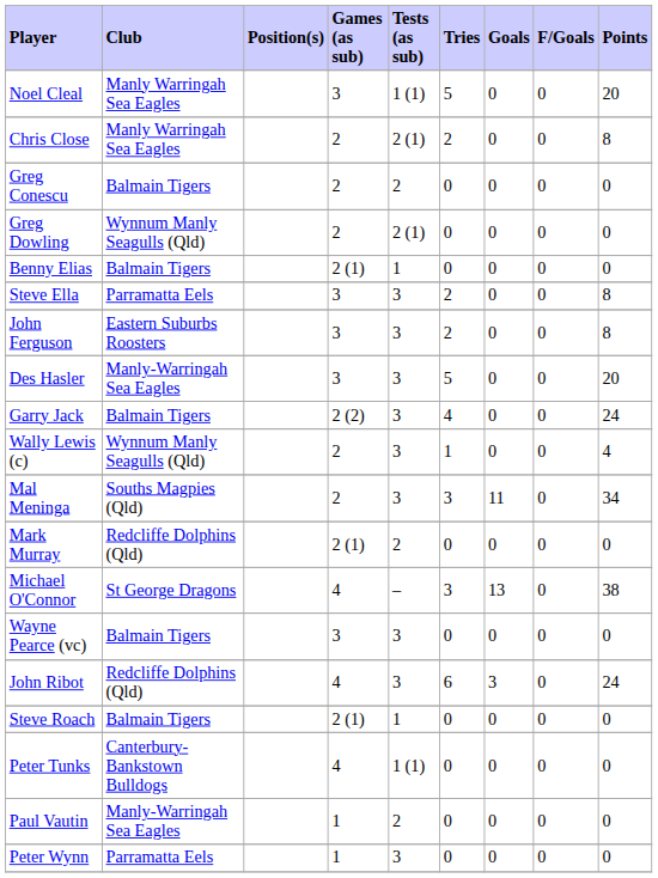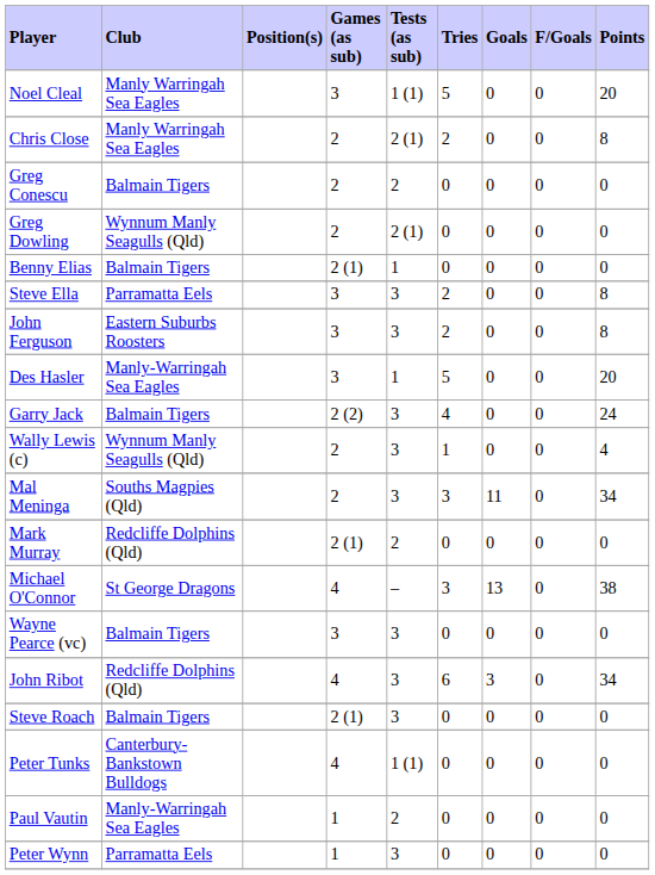 <table class=wikitable>
 <tr bgcolor="#CCCCFF">
 <td><strong>Player</strong></td>
 <td><strong>Club</strong></td>
 <td><strong>Position(s)</strong></td>
 <td><strong>Games<br> (as sub)</strong></td>
 <td><strong>Tests<br> (as sub)</strong></td>
 <td><strong>Tries</strong></td>
 <td><strong>Goals</strong></td>
 <td><strong>F/Goals</strong></td>
 <td><strong>Points</strong></td>
 </tr>
 <tr>
 </tr>
 <tr bgcolor="#FFFFFF">
 <td><a href='#'>Noel Cleal</a></td>
 <td> <a href='#'>Manly Warringah Sea Eagles</a></td>
 <td></td>
 <td>3</td>
 <td>1 (1)</td>
 <td>5</td>
 <td>0</td>
 <td>0</td>
 <td>20</td>
 </tr>
 <tr>
 </tr>
 <tr bgcolor="#FFFFFF">
 <td><a href='#'>Chris Close</a></td>
 <td> <a href='#'>Manly Warringah Sea Eagles</a></td>
 <td></td>
 <td>2</td>
 <td>2 (1)</td>
 <td>2</td>
 <td>0</td>
 <td>0</td>
 <td>8</td>
 </tr>
 <tr>
 </tr>
 <tr bgcolor="#FFFFFF">
 <td><a href='#'>Greg Conescu</a></td>
 <td> <a href='#'>Balmain Tigers</a></td>
 <td></td>
 <td>2</td>
 <td>2</td>
 <td>0</td>
 <td>0</td>
 <td>0</td>
 <td>0</td>
 </tr>
 <tr>
 </tr>
 <tr bgcolor="#FFFFFF">
 <td><a href='#'>Greg Dowling</a></td>
 <td> <a href='#'>Wynnum Manly Seagulls</a> (Qld)</td>
 <td></td>
 <td>2</td>
 <td>2 (1)</td>
 <td>0</td>
 <td>0</td>
 <td>0</td>
 <td>0</td>
 </tr>
 <tr>
 </tr>
 <tr bgcolor="#FFFFFF">
 <td><a href='#'>Benny Elias</a></td>
 <td> <a href='#'>Balmain Tigers</a></td>
 <td></td>
 <td>2 (1)</td>
 <td>1</td>
 <td>0</td>
 <td>0</td>
 <td>0</td>
 <td>0</td>
 </tr>
 <tr>
 </tr>
 <tr bgcolor="#FFFFFF">
 <td><a href='#'>Steve Ella</a></td>
 <td> <a href='#'>Parramatta Eels</a></td>
 <td></td>
 <td>3</td>
 <td>3</td>
 <td>2</td>
 <td>0</td>
 <td>0</td>
 <td>8</td>
 </tr>
 <tr>
 </tr>
 <tr bgcolor="#FFFFFF">
 <td><a href='#'>John Ferguson</a></td>
 <td> <a href='#'>Eastern Suburbs Roosters</a></td>
 <td></td>
 <td>3</td>
 <td>3</td>
 <td>2</td>
 <td>0</td>
 <td>0</td>
 <td>8</td>
 </tr>
 <tr>
 </tr>
 <tr bgcolor="#FFFFFF">
 <td><a href='#'>Des Hasler</a></td>
 <td> <a href='#'>Manly-Warringah Sea Eagles</a></td>
 <td></td>
 <td>3</td>
-<td>3</td>
+<td>1</td>
 <td>5</td>
 <td>0</td>
 <td>0</td>
 <td>20</td>
 </tr>
 <tr>
 </tr>
 <tr bgcolor="#FFFFFF">
 <td><a href='#'>Garry Jack</a></td>
 <td> <a href='#'>Balmain Tigers</a></td>
 <td></td>
 <td>2 (2)</td>
 <td>3</td>
 <td>4</td>
 <td>0</td>
 <td>0</td>
 <td>24</td>
 </tr>
 <tr>
 </tr>
 <tr bgcolor="#FFFFFF">
 <td><a href='#'>Wally Lewis</a> (c)</td>
 <td> <a href='#'>Wynnum Manly Seagulls</a> (Qld)</td>
 <td></td>
 <td>2</td>
 <td>3</td>
 <td>1</td>
 <td>0</td>
 <td>0</td>
 <td>4</td>
 </tr>
 <tr>
 </tr>
 <tr bgcolor="#FFFFFF">
 <td><a href='#'>Mal Meninga</a></td>
 <td> <a href='#'>Souths Magpies</a> (Qld)</td>
 <td></td>
 <td>2</td>
 <td>3</td>
 <td>3</td>
 <td>11</td>
 <td>0</td>
 <td>34</td>
 </tr>
 <tr>
 </tr>
 <tr bgcolor="#FFFFFF">
 <td><a href='#'>Mark Murray</a></td>
 <td> <a href='#'>Redcliffe Dolphins</a> (Qld)</td>
 <td></td>
 <td>2 (1)</td>
 <td>2</td>
 <td>0</td>
 <td>0</td>
 <td>0</td>
 <td>0</td>
 </tr>
 <tr>
 </tr>
 <tr bgcolor="#FFFFFF">
 <td><a href='#'>Michael O'Connor</a></td>
 <td> <a href='#'>St George Dragons</a></td>
 <td></td>
 <td>4</td>
 <td>–</td>
 <td>3</td>
 <td>13</td>
 <td>0</td>
 <td>38</td>
 </tr>
 <tr>
 </tr>
 <tr bgcolor="#FFFFFF">
 <td><a href='#'>Wayne Pearce</a> (vc)</td>
 <td> <a href='#'>Balmain Tigers</a></td>
 <td></td>
 <td>3</td>
 <td>3</td>
 <td>0</td>
 <td>0</td>
 <td>0</td>
 <td>0</td>
 </tr>
 <tr>
 </tr>
 <tr bgcolor="#FFFFFF">
 <td><a href='#'>John Ribot</a></td>
 <td> <a href='#'>Redcliffe Dolphins</a> (Qld)</td>
 <td></td>
 <td>4</td>
 <td>3</td>
 <td>6</td>
 <td>3</td>
 <td>0</td>
-<td>24</td>
+<td>34</td>
 </tr>
 <tr>
 </tr>
 <tr bgcolor="#FFFFFF">
 <td><a href='#'>Steve Roach</a></td>
 <td> <a href='#'>Balmain Tigers</a></td>
 <td></td>
 <td>2 (1)</td>
-<td>1</td>
+<td>3</td>
 <td>0</td>
 <td>0</td>
 <td>0</td>
 <td>0</td>
 </tr>
 <tr>
 </tr>
 <tr bgcolor="#FFFFFF">
 <td><a href='#'>Peter Tunks</a></td>
 <td> <a href='#'>Canterbury-Bankstown Bulldogs</a></td>
 <td></td>
 <td>4</td>
 <td>1 (1)</td>
 <td>0</td>
 <td>0</td>
 <td>0</td>
 <td>0</td>
 </tr>
 <tr>
 </tr>
 <tr bgcolor="#FFFFFF">
 <td><a href='#'>Paul Vautin</a></td>
 <td> <a href='#'>Manly-Warringah Sea Eagles</a></td>
 <td></td>
 <td>1</td>
 <td>2</td>
 <td>0</td>
 <td>0</td>
 <td>0</td>
 <td>0</td>
 </tr>
 <tr>
 </tr>
 <tr bgcolor="#FFFFFF">
 <td><a href='#'>Peter Wynn</a></td>
 <td> <a href='#'>Parramatta Eels</a></td>
 <td></td>
 <td>1</td>
 <td>3</td>
 <td>0</td>
 <td>0</td>
 <td>0</td>
 <td>0</td>
 </tr>
 <tr>
 </tr>
 </table>
